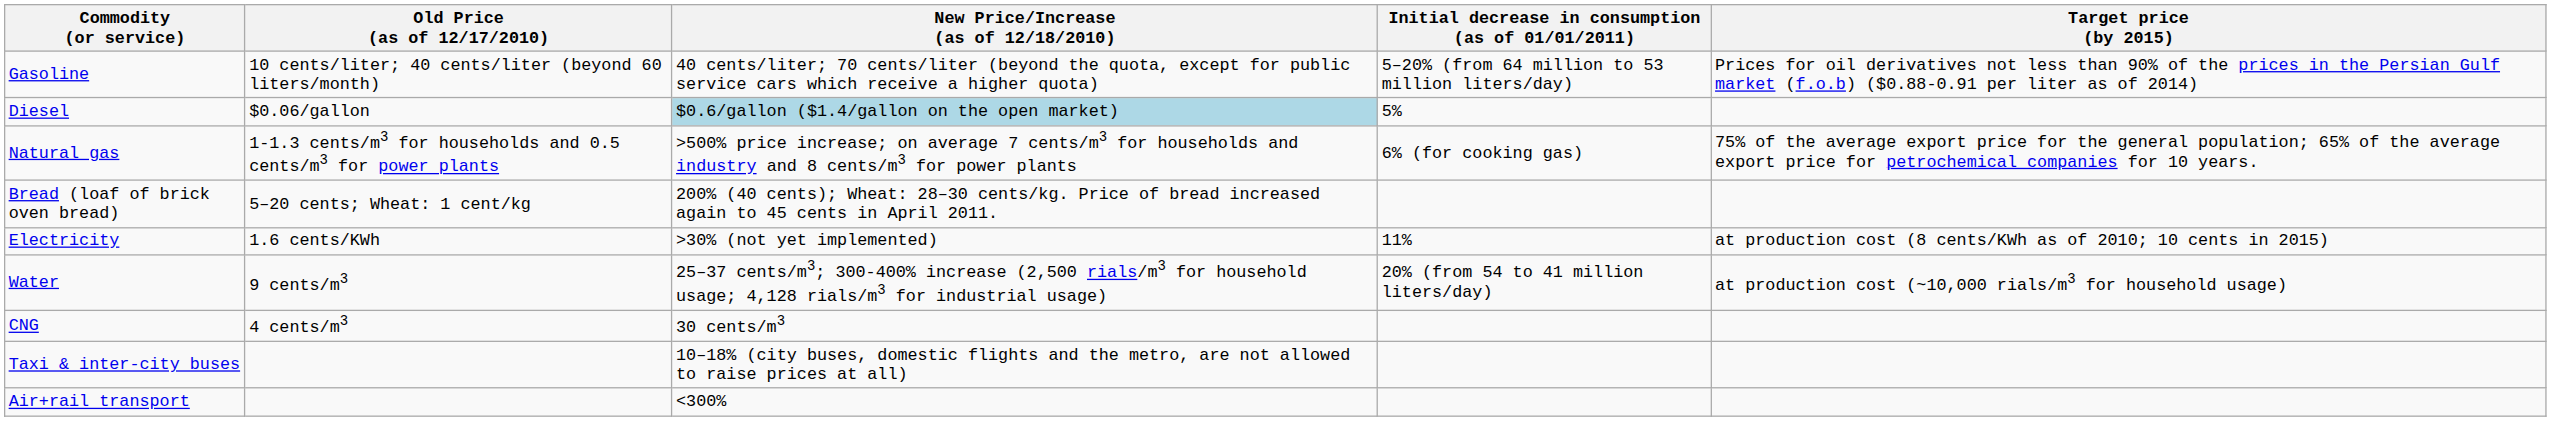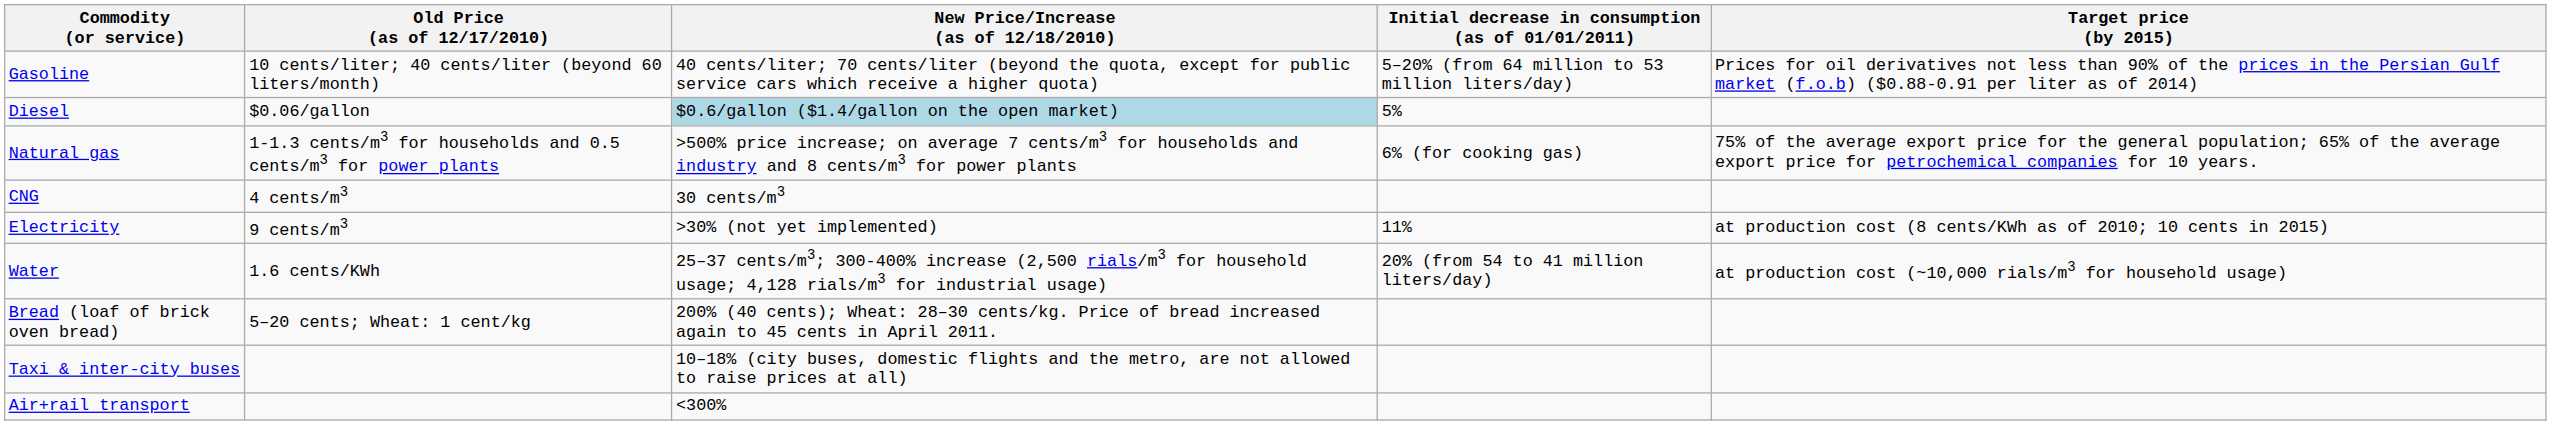 <table class="wikitable">
 <tr>
 <th>Commodity <br>(or service)</th>
 <th>Old Price <br>(as of 12/17/2010)</th>
 <th>New Price/Increase<br>(as of 12/18/2010)</th>
 <th>Initial decrease in consumption <br>(as of 01/01/2011)</th>
 <th>Target price<br>(by 2015)</th>
 </tr>
 <tr>
 <td><a href='#'>Gasoline</a></td>
 <td>10 cents/liter; 40 cents/liter (beyond 60 liters/month)</td>
 <td>40 cents/liter; 70 cents/liter (beyond the quota, except for public service cars which receive a higher quota)</td>
 <td>5–20% (from 64 million to 53 million liters/day)</td>
 <td>Prices for oil derivatives not less than 90% of the <a href='#'>prices in the Persian Gulf market</a> (<a href='#'>f.o.b</a>) ($0.88-0.91 per liter as of 2014)</td>
 </tr>
 <tr>
 <td><a href='#'>Diesel</a></td>
 <td>$0.06/gallon</td>
 <td style="background: lightblue;">$0.6/gallon ($1.4/gallon on the open market)</td>
 <td>5%</td>
 <td></td>
 </tr>
 <tr>
 <td><a href='#'>Natural gas</a></td>
 <td>1-1.3 cents/m<sup>3</sup> for households and 0.5 cents/m<sup>3</sup> for <a href='#'>power plants</a></td>
 <td>>500% price increase; on average 7 cents/m<sup>3</sup> for households and <a href='#'>industry</a> and 8 cents/m<sup>3</sup> for power plants</td>
 <td>6% (for cooking gas)</td>
 <td>75% of the average export price for the general population; 65% of the average export price for <a href='#'>petrochemical companies</a> for 10 years.</td>
 </tr>
 <tr>
-<td><a href='#'>Bread</a> (loaf of brick oven bread)</td>
-<td>5–20 cents; Wheat: 1 cent/kg</td>
-<td>200% (40 cents); Wheat: 28–30 cents/kg. Price of bread increased again to 45 cents in April 2011.</td>
+<td><a href='#'>CNG</a></td>
+<td>4 cents/m<sup>3</sup></td>
+<td>30 cents/m<sup>3</sup></td>
 <td></td>
 <td></td>
 </tr>
 <tr>
 <td><a href='#'>Electricity</a></td>
-<td>1.6 cents/KWh</td>
+<td>9 cents/m<sup>3</sup></td>
 <td>>30% (not yet implemented)</td>
 <td>11%</td>
 <td>at production cost (8 cents/KWh as of 2010; 10 cents in 2015)</td>
 </tr>
 <tr>
 <td><a href='#'>Water</a></td>
-<td>9 cents/m<sup>3</sup></td>
+<td>1.6 cents/KWh</td>
 <td>25–37 cents/m<sup>3</sup>; 300-400% increase (2,500 <a href='#'>rials</a>/m<sup>3</sup> for household usage; 4,128 rials/m<sup>3</sup> for industrial usage)</td>
 <td>20% (from 54 to 41 million liters/day)</td>
 <td>at production cost (~10,000 rials/m<sup>3</sup> for household usage)</td>
 </tr>
 <tr>
-<td><a href='#'>CNG</a></td>
-<td>4 cents/m<sup>3</sup></td>
-<td>30 cents/m<sup>3</sup></td>
+<td><a href='#'>Bread</a> (loaf of brick oven bread)</td>
+<td>5–20 cents; Wheat: 1 cent/kg</td>
+<td>200% (40 cents); Wheat: 28–30 cents/kg. Price of bread increased again to 45 cents in April 2011.</td>
 <td></td>
 <td></td>
 </tr>
 <tr>
 <td><a href='#'>Taxi & inter-city buses</a></td>
 <td></td>
 <td>10–18% (city buses, domestic flights and the metro, are not allowed to raise prices at all)</td>
 <td></td>
 <td></td>
 </tr>
 <tr>
 <td><a href='#'>Air+rail transport</a></td>
 <td></td>
 <td><300%</td>
 <td></td>
 <td></td>
 </tr>
 </table>
